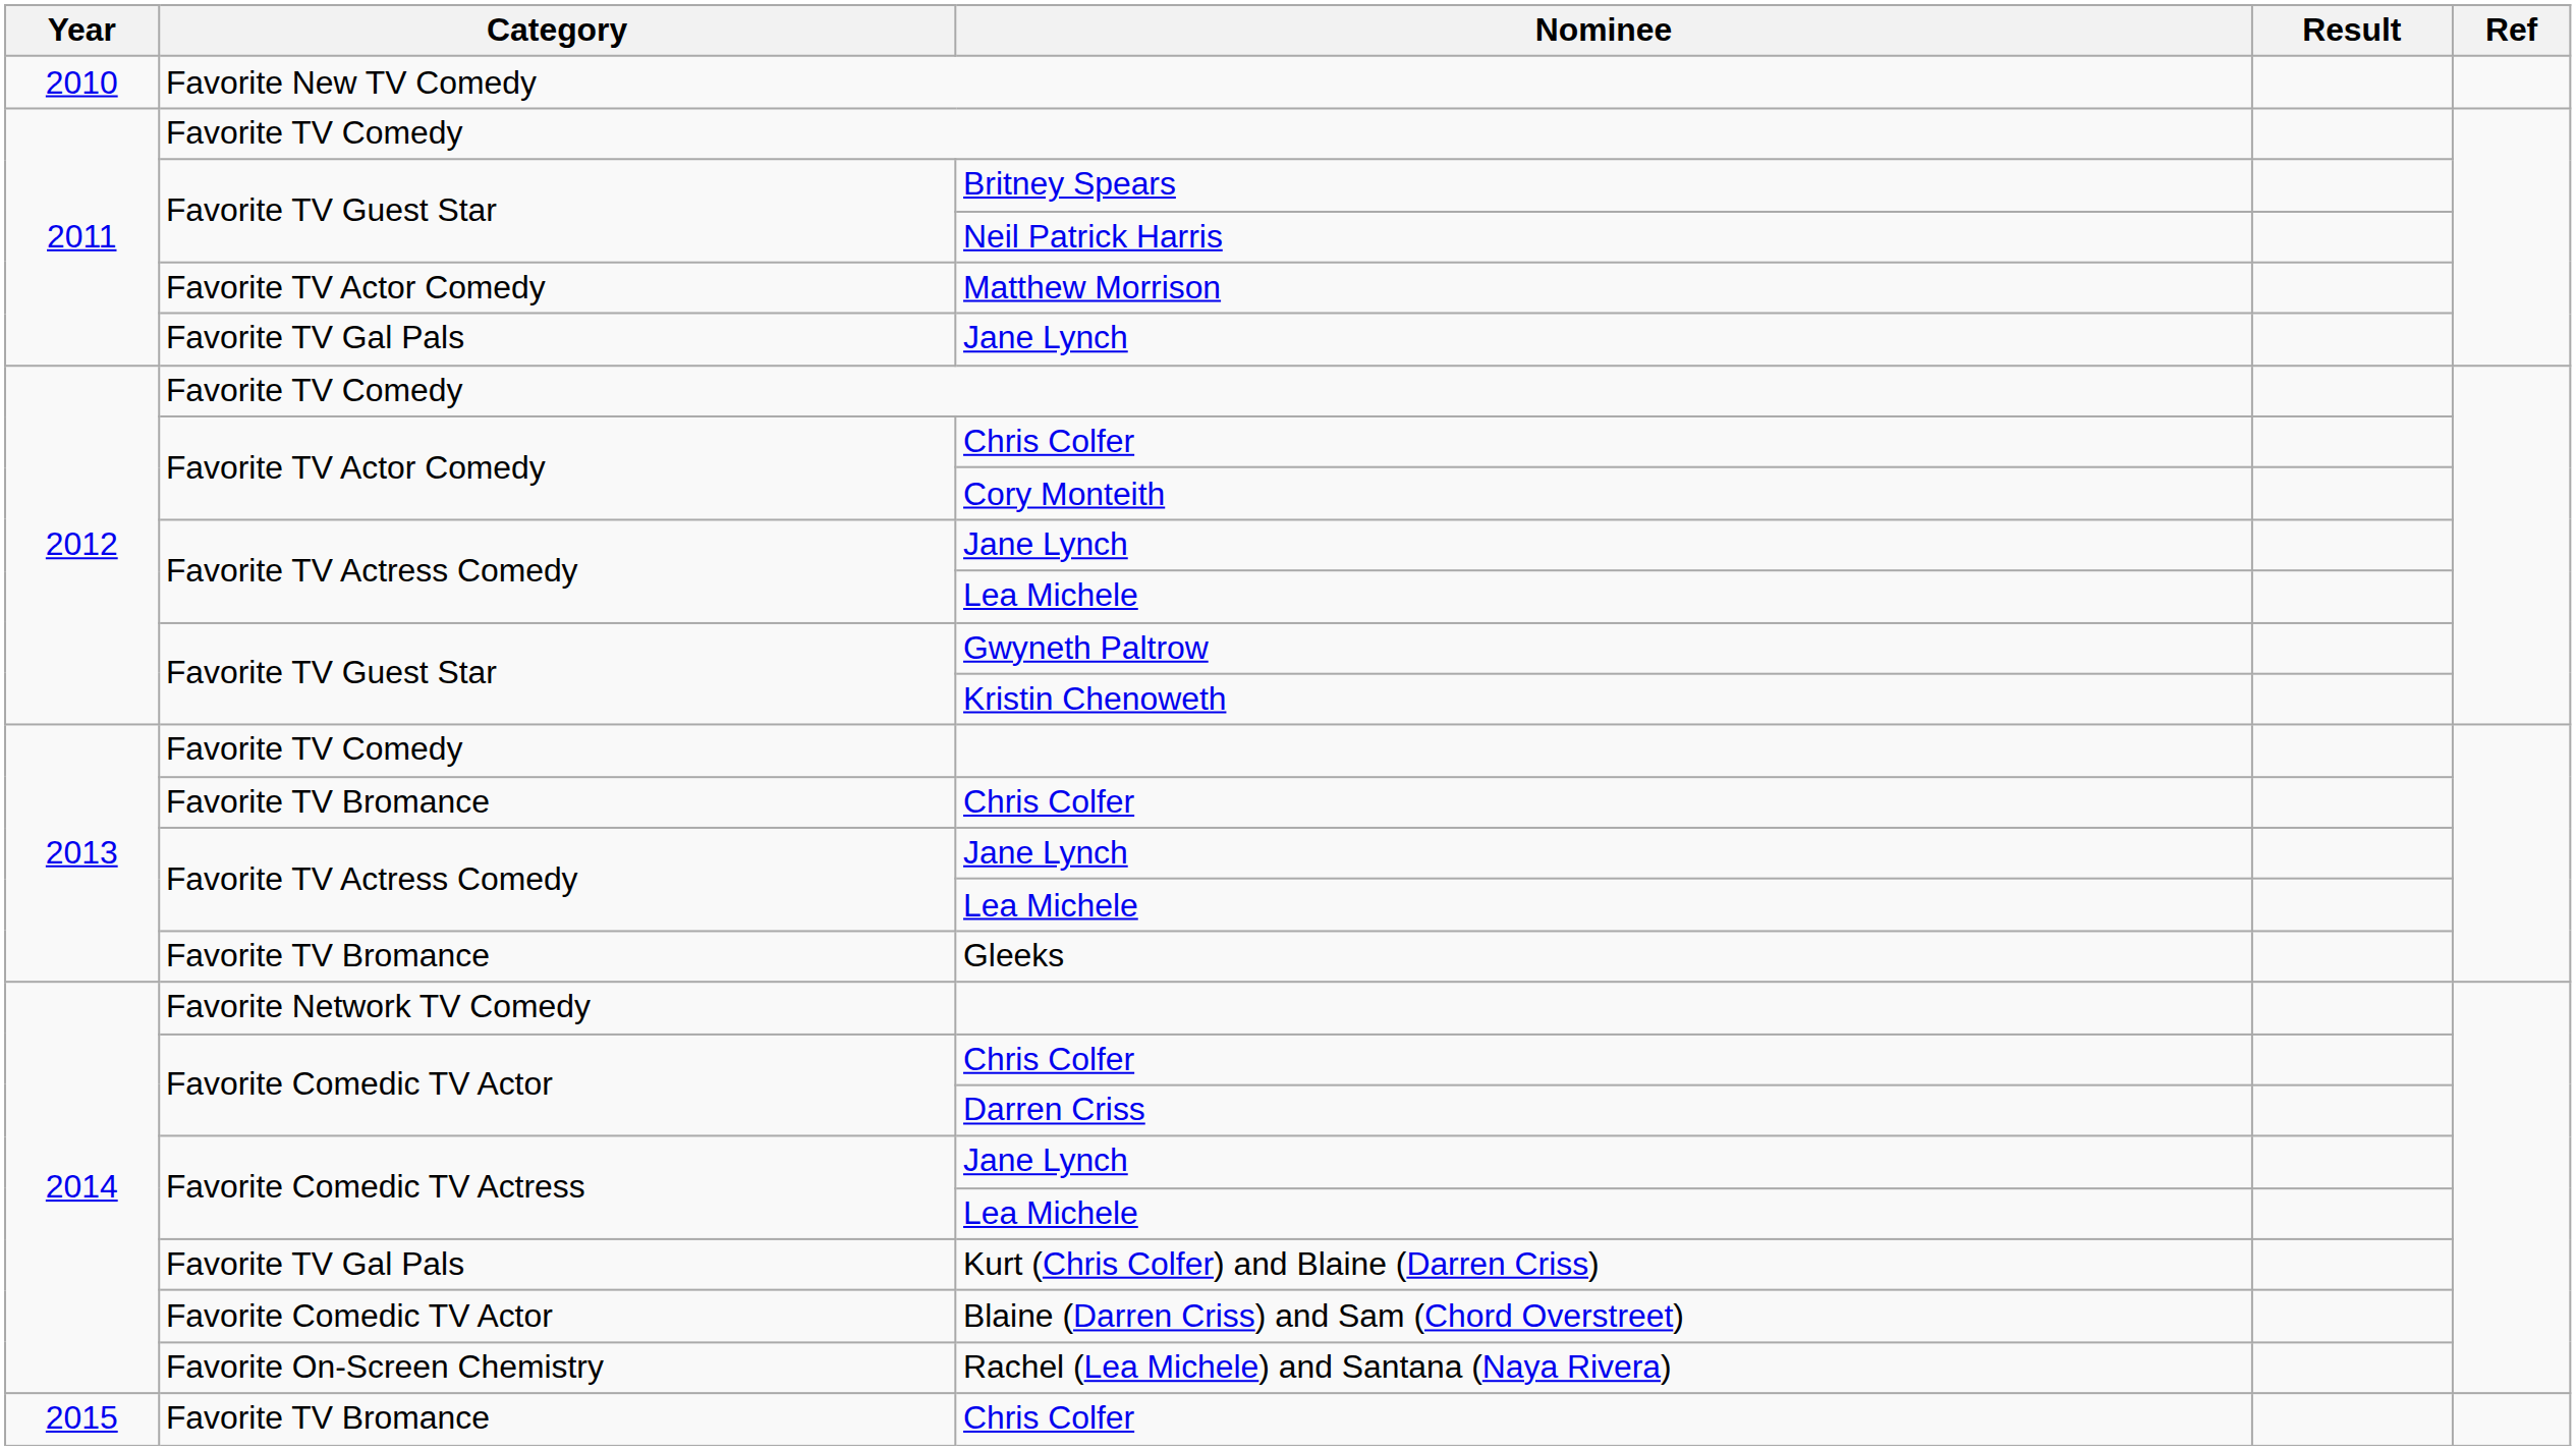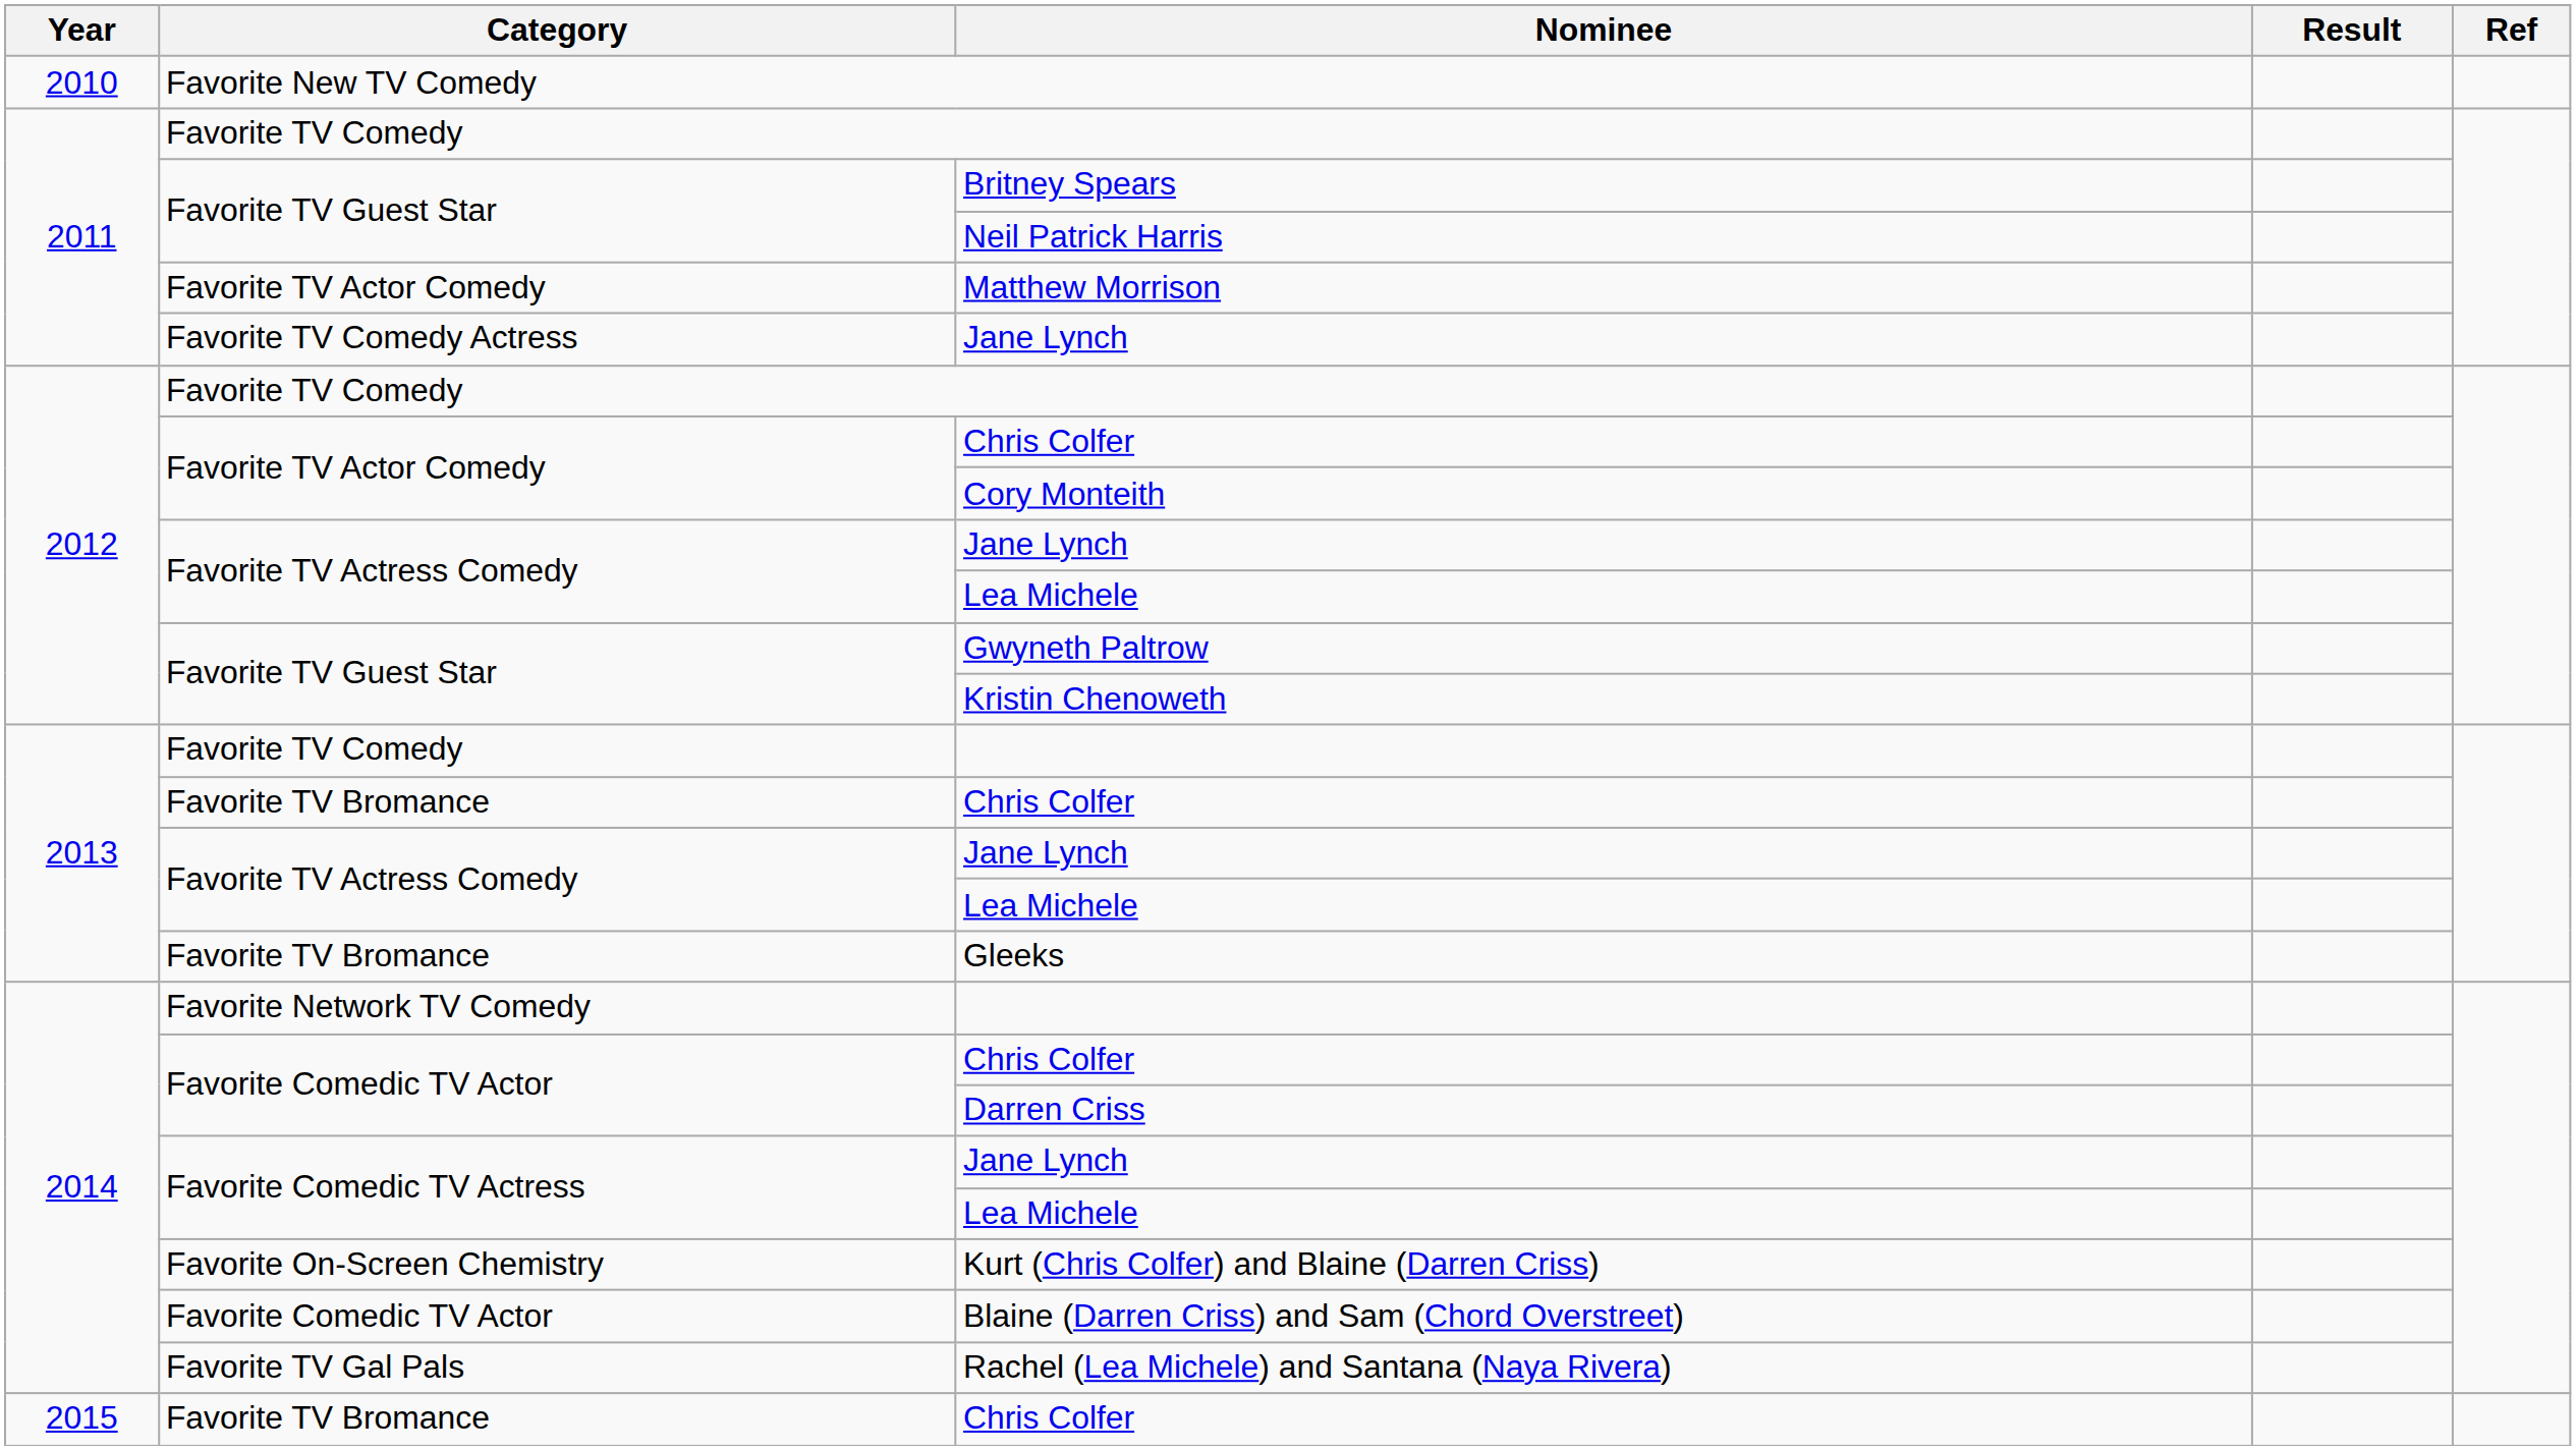 <table class="wikitable" width=80%>
 <tr>
 <th>Year</th>
 <th>Category</th>
 <th>Nominee</th>
 <th>Result</th>
 <th>Ref</th>
 </tr>
 <tr>
 <td align="center"><a href='#'>2010</a></td>
 <td colspan="2">Favorite New TV Comedy</td>
 <td></td>
 <td align="center"></td>
 </tr>
 <tr>
 <td rowspan="5" align="center"><a href='#'>2011</a></td>
 <td colspan="2">Favorite TV Comedy</td>
 <td></td>
 <td rowspan="5" align="center"></td>
 </tr>
 <tr>
 <td rowspan="2">Favorite TV Guest Star</td>
 <td><a href='#'>Britney Spears</a></td>
 <td></td>
 </tr>
 <tr>
 <td><a href='#'>Neil Patrick Harris</a></td>
 <td></td>
 </tr>
 <tr>
 <td>Favorite TV Actor Comedy</td>
 <td><a href='#'>Matthew Morrison</a></td>
 <td></td>
 </tr>
 <tr>
-<td>Favorite TV Gal Pals</td>
+<td>Favorite TV Comedy Actress</td>
 <td><a href='#'>Jane Lynch</a></td>
 <td></td>
 </tr>
 <tr>
 <td rowspan="7" align="center"><a href='#'>2012</a></td>
 <td colspan="2">Favorite TV Comedy</td>
 <td></td>
 <td rowspan="7" align="center"></td>
 </tr>
 <tr>
 <td rowspan="2">Favorite TV Actor Comedy</td>
 <td><a href='#'>Chris Colfer</a></td>
 <td></td>
 </tr>
 <tr>
 <td><a href='#'>Cory Monteith</a></td>
 <td></td>
 </tr>
 <tr>
 <td rowspan="2">Favorite TV Actress Comedy</td>
 <td><a href='#'>Jane Lynch</a></td>
 <td></td>
 </tr>
 <tr>
 <td><a href='#'>Lea Michele</a></td>
 <td></td>
 </tr>
 <tr>
 <td rowspan="2">Favorite TV Guest Star</td>
 <td><a href='#'>Gwyneth Paltrow</a></td>
 <td></td>
 </tr>
 <tr>
 <td><a href='#'>Kristin Chenoweth</a></td>
 <td></td>
 </tr>
 <tr>
 <td rowspan="5" align="center"><a href='#'>2013</a></td>
 <td>Favorite TV Comedy</td>
 <td></td>
 <td></td>
 <td rowspan="5" align="center"></td>
 </tr>
 <tr>
 <td>Favorite TV Bromance</td>
 <td><a href='#'>Chris Colfer</a></td>
 <td></td>
 </tr>
 <tr>
 <td rowspan="2">Favorite TV Actress Comedy</td>
 <td><a href='#'>Jane Lynch</a></td>
 <td></td>
 </tr>
 <tr>
 <td><a href='#'>Lea Michele</a></td>
 <td></td>
 </tr>
 <tr>
 <td>Favorite TV Bromance</td>
 <td>Gleeks</td>
 <td></td>
 </tr>
 <tr>
 <td rowspan="8" align="center"><a href='#'>2014</a></td>
 <td>Favorite Network TV Comedy</td>
 <td></td>
 <td></td>
 <td rowspan="8" align="center"></td>
 </tr>
 <tr>
 <td rowspan="2">Favorite Comedic TV Actor</td>
 <td><a href='#'>Chris Colfer</a></td>
 <td></td>
 </tr>
 <tr>
 <td><a href='#'>Darren Criss</a></td>
 <td></td>
 </tr>
 <tr>
 <td rowspan="2">Favorite Comedic TV Actress</td>
 <td><a href='#'>Jane Lynch</a></td>
 <td></td>
 </tr>
 <tr>
 <td><a href='#'>Lea Michele</a></td>
 <td></td>
 </tr>
 <tr>
-<td>Favorite TV Gal Pals</td>
+<td>Favorite On-Screen Chemistry</td>
 <td>Kurt (<a href='#'>Chris Colfer</a>) and Blaine (<a href='#'>Darren Criss</a>)</td>
 <td></td>
 </tr>
 <tr>
 <td>Favorite Comedic TV Actor</td>
 <td>Blaine (<a href='#'>Darren Criss</a>) and Sam (<a href='#'>Chord Overstreet</a>)</td>
 <td></td>
 </tr>
 <tr>
-<td>Favorite On-Screen Chemistry</td>
+<td>Favorite TV Gal Pals</td>
 <td>Rachel (<a href='#'>Lea Michele</a>) and Santana (<a href='#'>Naya Rivera</a>)</td>
 <td></td>
 </tr>
 <tr>
 <td align="center"><a href='#'>2015</a></td>
 <td>Favorite TV Bromance</td>
 <td><a href='#'>Chris Colfer</a></td>
 <td></td>
 <td align="center"></td>
 </tr>
 </table>
